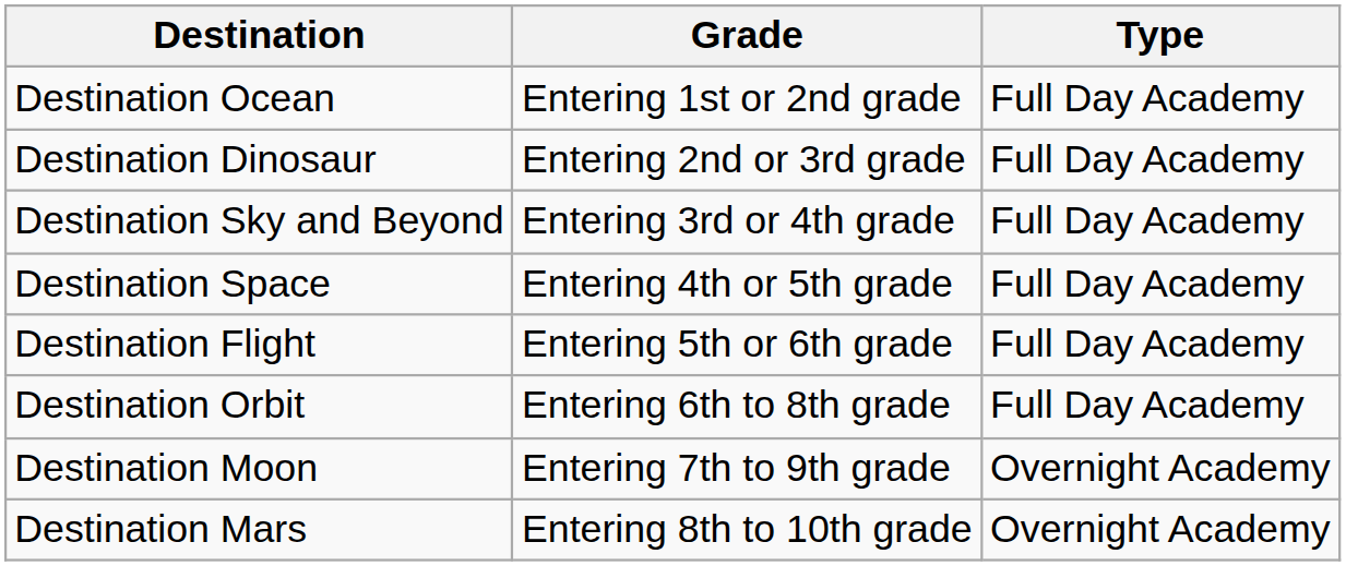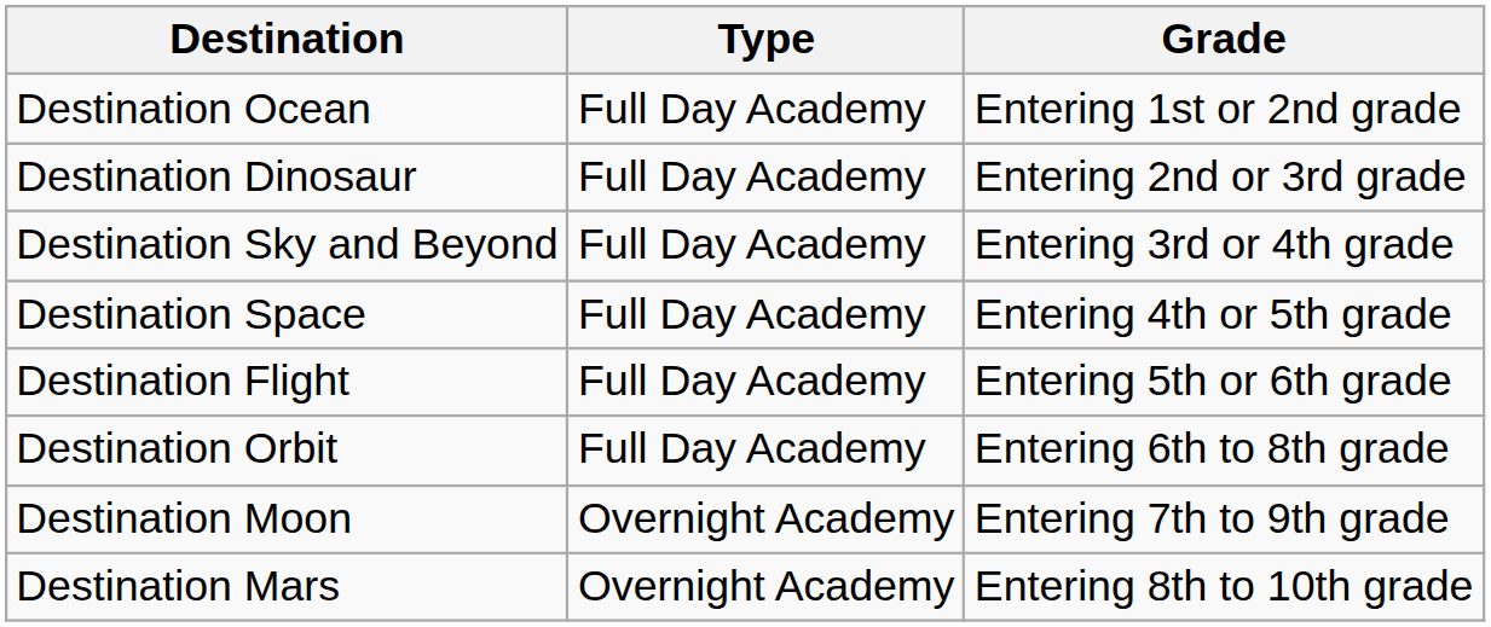 <table class="wikitable">
 <tr>
 <th>Destination</th>
+<th>Type</th>
 <th>Grade</th>
-<th>Type</th>
 </tr>
 <tr>
 <td>Destination Ocean</td>
+<td>Full Day Academy</td>
 <td>Entering 1st or 2nd grade</td>
-<td>Full Day Academy</td>
 </tr>
 <tr>
 <td>Destination Dinosaur</td>
+<td>Full Day Academy</td>
 <td>Entering 2nd or 3rd grade</td>
-<td>Full Day Academy</td>
 </tr>
 <tr>
 <td>Destination Sky and Beyond</td>
+<td>Full Day Academy</td>
 <td>Entering 3rd or 4th grade</td>
-<td>Full Day Academy</td>
 </tr>
 <tr>
 <td>Destination Space</td>
+<td>Full Day Academy</td>
 <td>Entering 4th or 5th grade</td>
-<td>Full Day Academy</td>
 </tr>
 <tr>
 <td>Destination Flight</td>
+<td>Full Day Academy</td>
 <td>Entering 5th or 6th grade</td>
-<td>Full Day Academy</td>
 </tr>
 <tr>
 <td>Destination Orbit</td>
+<td>Full Day Academy</td>
 <td>Entering 6th to 8th grade</td>
-<td>Full Day Academy</td>
 </tr>
 <tr>
 <td>Destination Moon</td>
+<td>Overnight Academy</td>
 <td>Entering 7th to 9th grade</td>
-<td>Overnight Academy</td>
 </tr>
 <tr>
 <td>Destination Mars</td>
+<td>Overnight Academy</td>
 <td>Entering 8th to 10th grade</td>
-<td>Overnight Academy</td>
 </tr>
 </table>
